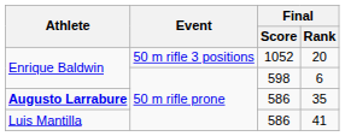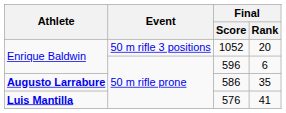 <table class="wikitable" border="1" style="font-size:90%">
 <tr>
 <th rowspan=2>Athlete</th>
 <th rowspan=2>Event</th>
 <th colspan=2>Final</th>
 </tr>
 <tr>
 <th>Score</th>
 <th>Rank</th>
 </tr>
 <tr>
 <td rowspan=2><a href='#'>Enrique Baldwin</a></td>
 <td><a href='#'>50 m rifle 3 positions</a></td>
 <td align=center>1052</td>
 <td align=center>20</td>
 </tr>
 <tr>
 <td rowspan=3><a href='#'>50 m rifle prone</a></td>
-<td align=center>598</td>
+<td align=center>596</td>
 <td align=center>6</td>
 </tr>
 <tr>
 <td><strong><a href='#'>Augusto Larrabure</a></strong></td>
 <td align=center>586</td>
 <td align=center>35</td>
 </tr>
 <tr>
-<td><a href='#'>Luis Mantilla</a></td>
-<td align=center>586</td>
+<td><strong><a href='#'>Luis Mantilla</a></strong></td>
+<td align=center>576</td>
 <td align=center>41</td>
 </tr>
 </table>
